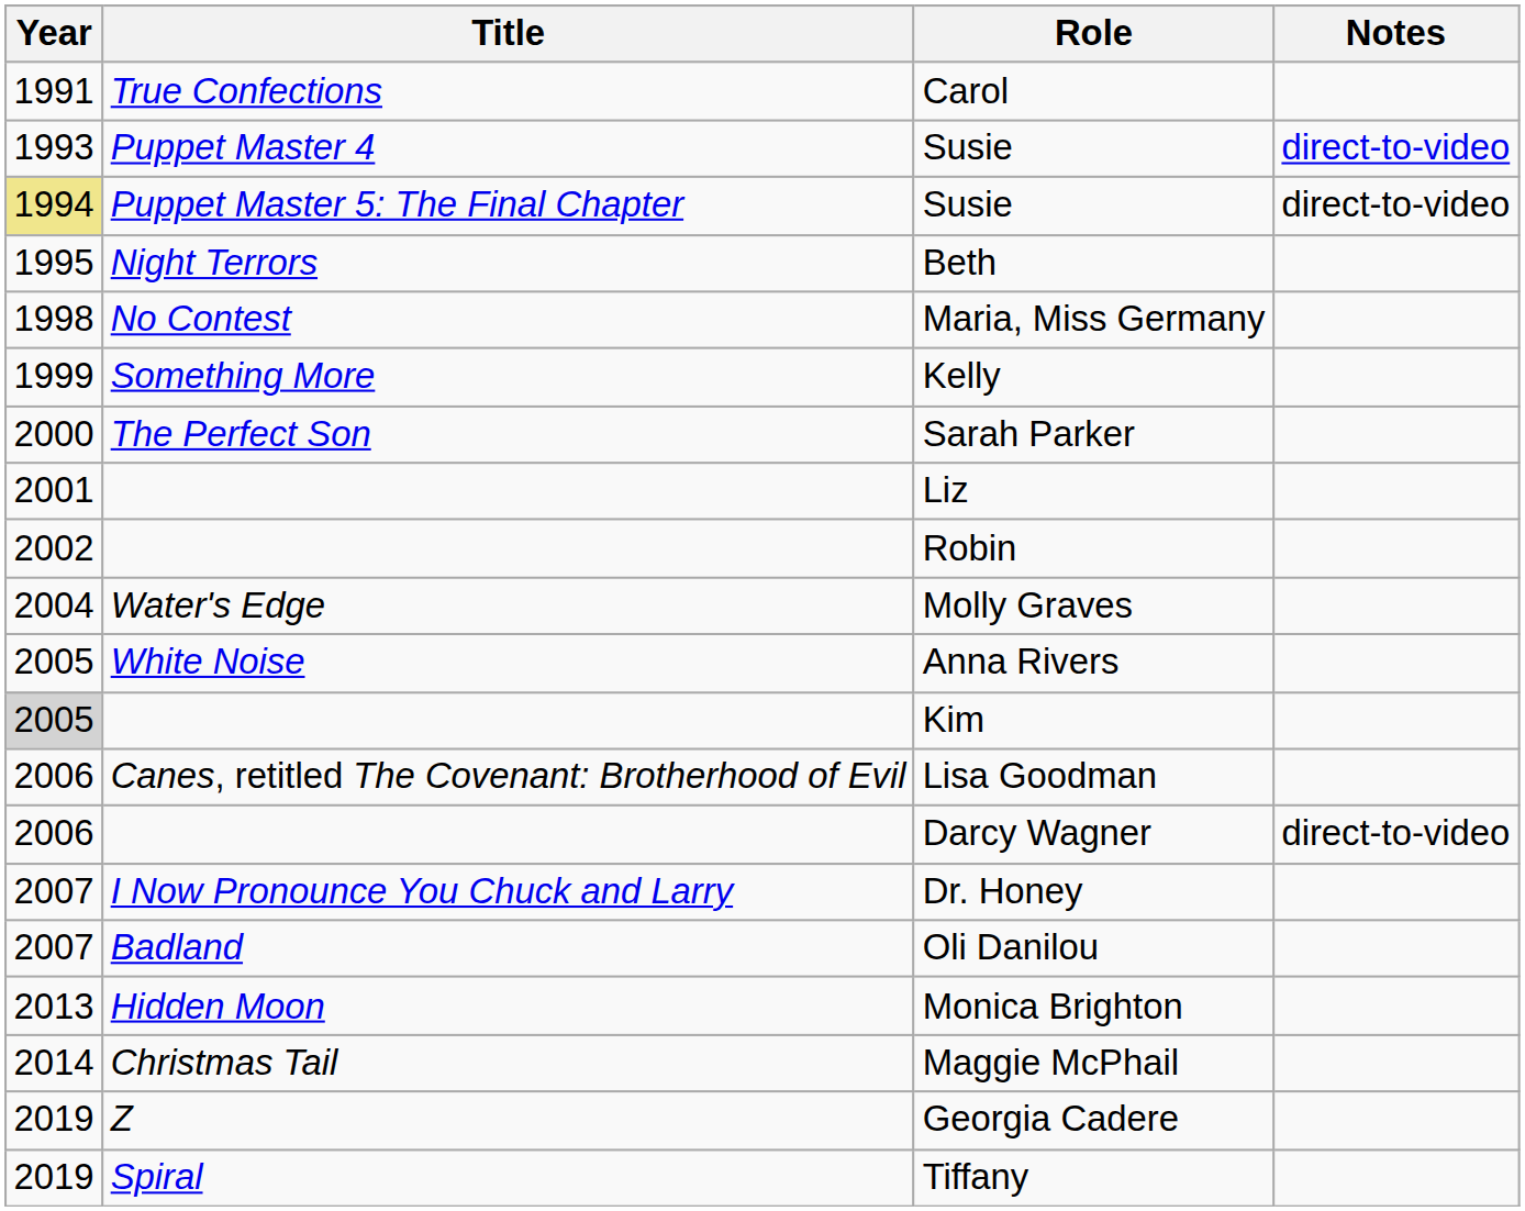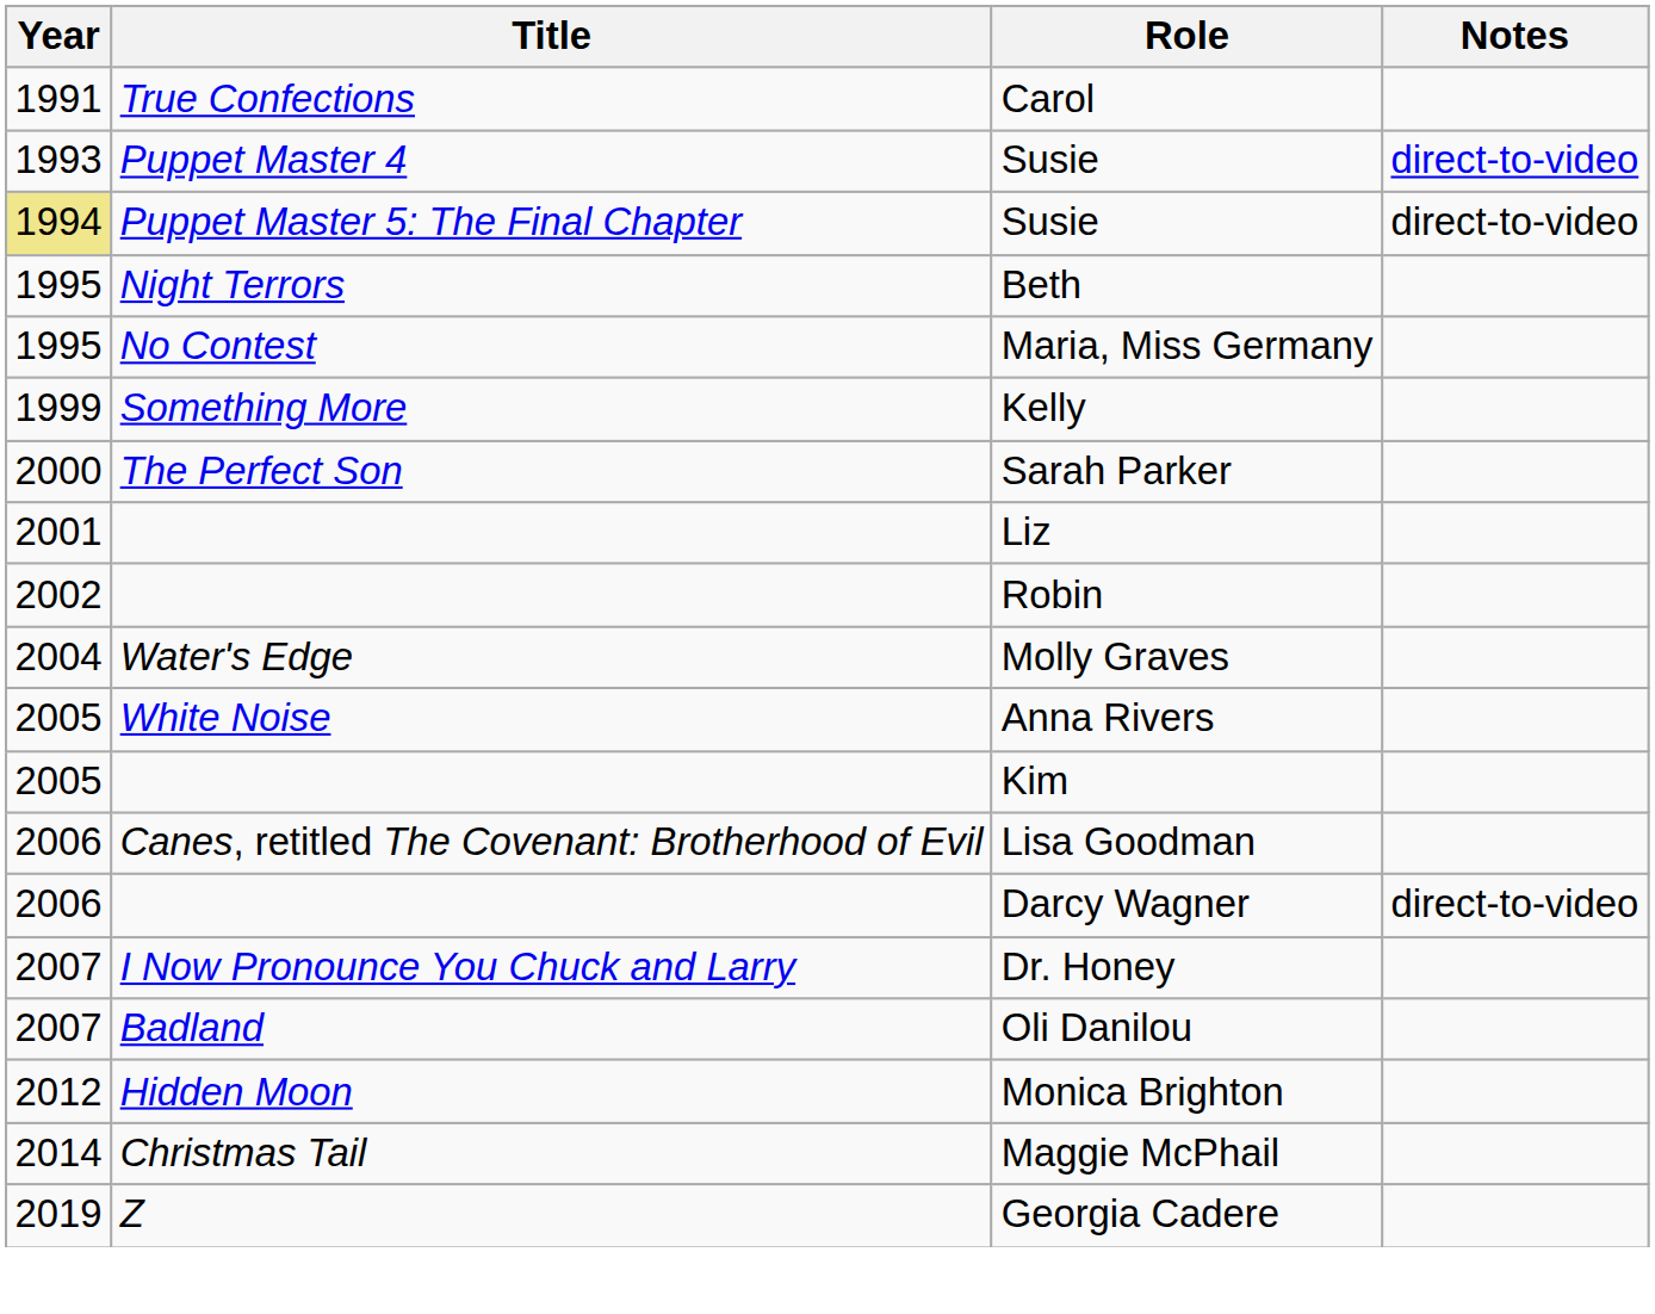 <table class="wikitable sortable">
 <tr>
 <th>Year</th>
 <th>Title</th>
 <th>Role</th>
 <th class="unsortable">Notes</th>
 </tr>
 <tr>
 <td>1991</td>
 <td><em><a href='#'>True Confections</a></em></td>
 <td>Carol</td>
 <td></td>
 </tr>
 <tr>
 <td>1993</td>
 <td><em><a href='#'>Puppet Master 4</a></em></td>
 <td>Susie</td>
 <td><a href='#'>direct-to-video</a></td>
 </tr>
 <tr>
 <td style="background: khaki;">1994</td>
 <td><em><a href='#'>Puppet Master 5: The Final Chapter</a></em></td>
 <td>Susie</td>
 <td>direct-to-video</td>
 </tr>
 <tr>
 <td>1995</td>
 <td><em><a href='#'>Night Terrors</a></em></td>
 <td>Beth</td>
 <td></td>
 </tr>
 <tr>
-<td>1998</td>
+<td>1995</td>
 <td><em><a href='#'>No Contest</a></em></td>
 <td>Maria, Miss Germany</td>
 <td></td>
 </tr>
 <tr>
 <td>1999</td>
 <td><em><a href='#'>Something More</a></em></td>
 <td>Kelly</td>
 <td></td>
 </tr>
 <tr>
 <td>2000</td>
 <td data-sort-value="Perfect Son, The"><em><a href='#'>The Perfect Son</a></em></td>
 <td>Sarah Parker</td>
 <td></td>
 </tr>
 <tr>
 <td>2001</td>
 <td><em></em></td>
 <td>Liz</td>
 <td></td>
 </tr>
 <tr>
 <td>2002</td>
 <td><em></em></td>
 <td>Robin</td>
 <td></td>
 </tr>
 <tr>
 <td>2004</td>
 <td><em>Water's Edge</em></td>
 <td>Molly Graves</td>
 <td></td>
 </tr>
 <tr>
 <td>2005</td>
 <td><em><a href='#'>White Noise</a></em></td>
 <td>Anna Rivers</td>
 <td></td>
 </tr>
 <tr>
-<td style="background: lightgrey;">2005</td>
+<td>2005</td>
 <td><em></em></td>
 <td>Kim</td>
 <td></td>
 </tr>
 <tr>
 <td>2006</td>
 <td><em>Canes</em>, retitled <em>The Covenant: Brotherhood of Evil</em></td>
 <td>Lisa Goodman</td>
 <td></td>
 </tr>
 <tr>
 <td>2006</td>
 <td><em></em></td>
 <td>Darcy Wagner</td>
 <td>direct-to-video</td>
 </tr>
 <tr>
 <td>2007</td>
 <td><em><a href='#'>I Now Pronounce You Chuck and Larry</a></em></td>
 <td>Dr. Honey</td>
 <td></td>
 </tr>
 <tr>
 <td>2007</td>
 <td><em><a href='#'>Badland</a></em></td>
 <td>Oli Danilou</td>
 <td></td>
 </tr>
 <tr>
-<td>2013</td>
+<td>2012</td>
 <td><em><a href='#'>Hidden Moon</a></em></td>
 <td>Monica Brighton</td>
 <td></td>
 </tr>
 <tr>
 <td>2014</td>
 <td><em>Christmas Tail</em></td>
 <td>Maggie McPhail</td>
 <td></td>
 </tr>
 <tr>
 <td>2019</td>
 <td><em>Z</em></td>
 <td>Georgia Cadere</td>
 <td></td>
 </tr>
-<tr>
-<td>2019</td>
-<td><em><a href='#'>Spiral</a></em></td>
-<td>Tiffany</td>
-<td></td>
-</tr>
 </table>
